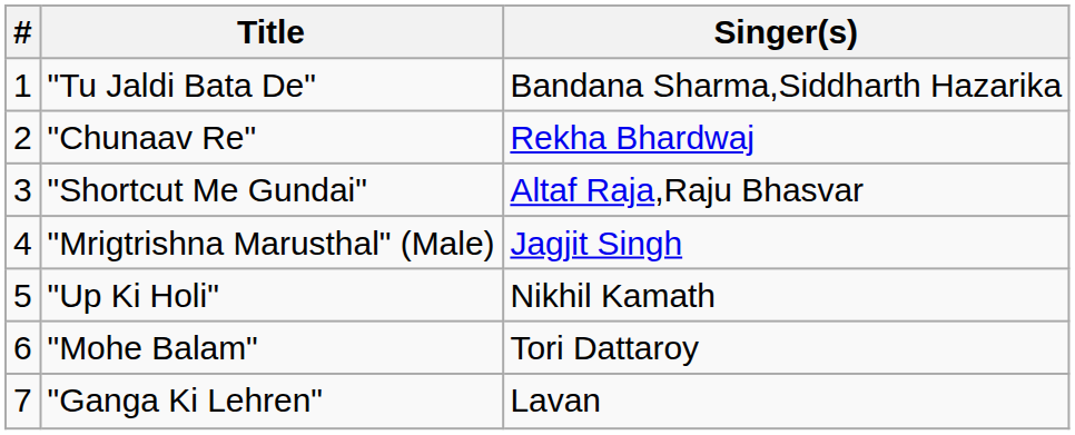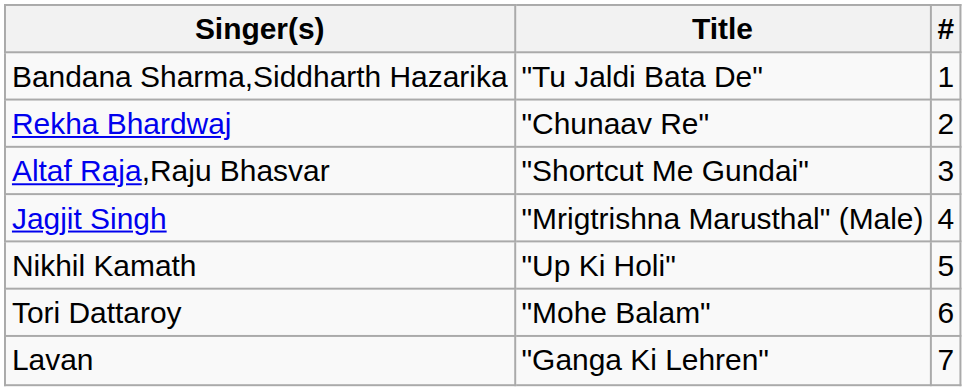 <table class="wikitable" style="font-size:95%;">
 <tr>
+<th>Singer(s)</th>
+<th>Title</th>
 <th>#</th>
-<th>Title</th>
-<th>Singer(s)</th>
 </tr>
 <tr>
+<td>Bandana Sharma,Siddharth Hazarika</td>
+<td>"Tu Jaldi Bata De"</td>
 <td>1</td>
-<td>"Tu Jaldi Bata De"</td>
-<td>Bandana Sharma,Siddharth Hazarika</td>
 </tr>
 <tr>
+<td><a href='#'>Rekha Bhardwaj</a></td>
+<td>"Chunaav Re"</td>
 <td>2</td>
-<td>"Chunaav Re"</td>
-<td><a href='#'>Rekha Bhardwaj</a></td>
 </tr>
 <tr>
+<td><a href='#'>Altaf Raja</a>,Raju Bhasvar</td>
+<td>"Shortcut Me Gundai"</td>
 <td>3</td>
-<td>"Shortcut Me Gundai"</td>
-<td><a href='#'>Altaf Raja</a>,Raju Bhasvar</td>
 </tr>
 <tr>
+<td><a href='#'>Jagjit Singh</a></td>
+<td>"Mrigtrishna Marusthal" (Male)</td>
 <td>4</td>
-<td>"Mrigtrishna Marusthal" (Male)</td>
-<td><a href='#'>Jagjit Singh</a></td>
 </tr>
 <tr>
+<td>Nikhil Kamath</td>
+<td>"Up Ki Holi"</td>
 <td>5</td>
-<td>"Up Ki Holi"</td>
-<td>Nikhil Kamath</td>
 </tr>
 <tr>
+<td>Tori Dattaroy</td>
+<td>"Mohe Balam"</td>
 <td>6</td>
-<td>"Mohe Balam"</td>
-<td>Tori Dattaroy</td>
 </tr>
 <tr>
+<td>Lavan</td>
+<td>"Ganga Ki Lehren"</td>
 <td>7</td>
-<td>"Ganga Ki Lehren"</td>
-<td>Lavan</td>
 </tr>
 </table>
